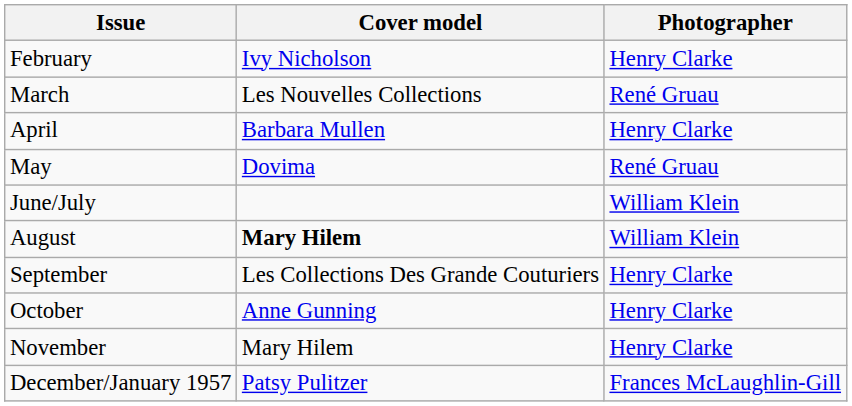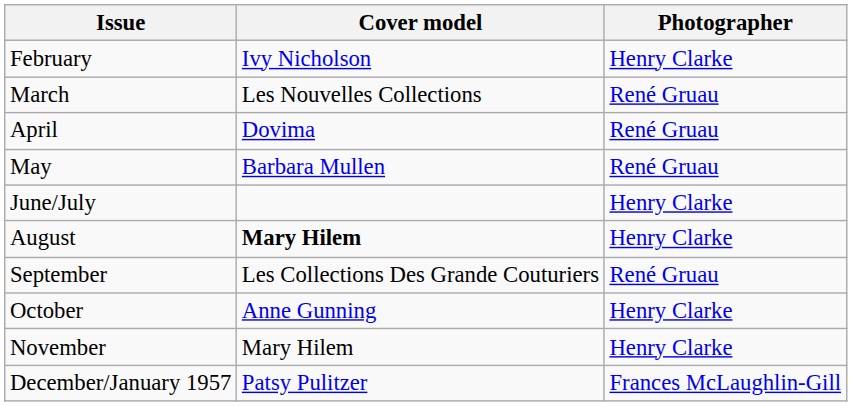 <table class="sortable wikitable">
 <tr>
 <th>Issue</th>
 <th>Cover model</th>
 <th>Photographer</th>
 </tr>
 <tr>
 <td>February</td>
 <td><a href='#'>Ivy Nicholson</a></td>
 <td><a href='#'>Henry Clarke</a></td>
 </tr>
 <tr>
 <td>March</td>
 <td>Les Nouvelles Collections</td>
 <td><a href='#'>René Gruau</a></td>
 </tr>
 <tr>
 <td>April</td>
-<td><a href='#'>Barbara Mullen</a></td>
-<td><a href='#'>Henry Clarke</a></td>
+<td><a href='#'>Dovima</a></td>
+<td><a href='#'>René Gruau</a></td>
 </tr>
 <tr>
 <td>May</td>
-<td><a href='#'>Dovima</a></td>
+<td><a href='#'>Barbara Mullen</a></td>
 <td><a href='#'>René Gruau</a></td>
 </tr>
 <tr>
 <td>June/July</td>
 <td></td>
-<td><a href='#'>William Klein</a></td>
+<td><a href='#'>Henry Clarke</a></td>
 </tr>
 <tr>
 <td>August</td>
 <td><strong>Mary Hilem</strong></td>
-<td><a href='#'>William Klein</a></td>
+<td><a href='#'>Henry Clarke</a></td>
 </tr>
 <tr>
 <td>September</td>
 <td>Les Collections Des Grande Couturiers</td>
-<td><a href='#'>Henry Clarke</a></td>
+<td><a href='#'>René Gruau</a></td>
 </tr>
 <tr>
 <td>October</td>
 <td><a href='#'>Anne Gunning</a></td>
 <td><a href='#'>Henry Clarke</a></td>
 </tr>
 <tr>
 <td>November</td>
 <td>Mary Hilem</td>
 <td><a href='#'>Henry Clarke</a></td>
 </tr>
 <tr>
 <td>December/January 1957</td>
 <td><a href='#'>Patsy Pulitzer</a></td>
 <td><a href='#'>Frances McLaughlin-Gill</a></td>
 </tr>
 </table>
